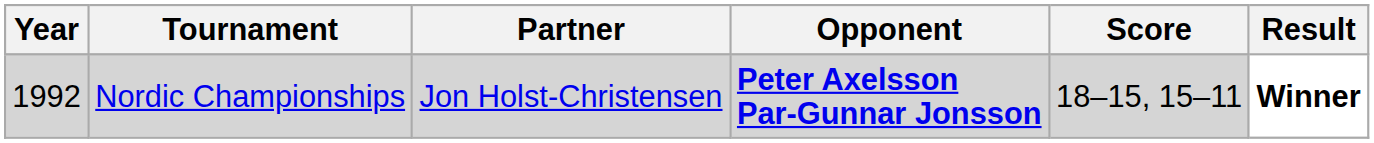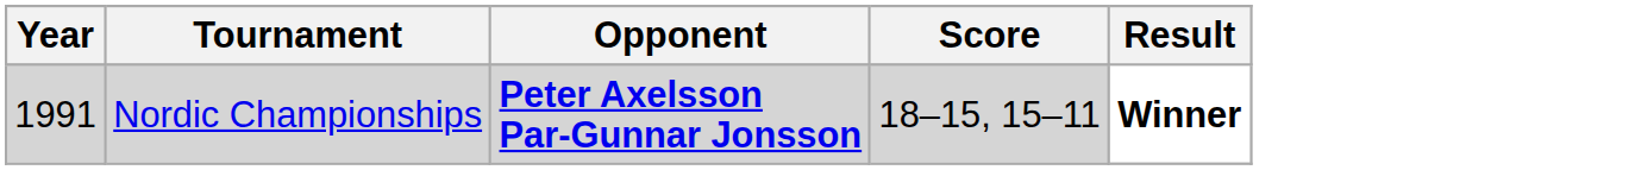 <table class="sortable wikitable" style="font-size: 90%;">
 <tr>
 <th>Year</th>
 <th>Tournament</th>
-<th>Partner</th>
 <th>Opponent</th>
 <th>Score</th>
 <th>Result</th>
 </tr>
 <tr style="background:#D5D5D5">
-<td align="center">1992</td>
+<td align="center">1991</td>
 <td><a href='#'>Nordic Championships</a></td>
-<td> <a href='#'>Jon Holst-Christensen</a></td>
 <td><strong> <a href='#'>Peter Axelsson</a><br> <a href='#'>Par-Gunnar Jonsson</a></strong></td>
 <td>18–15, 15–11</td>
 <td style="text-align:left; background:white"> <strong>Winner</strong></td>
 </tr>
 </table>
